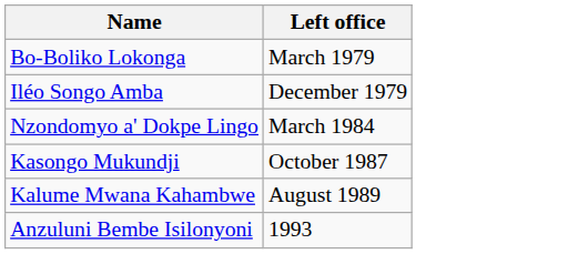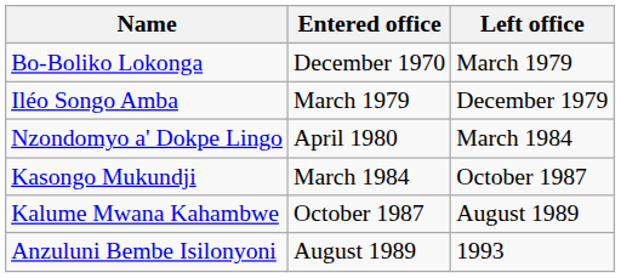 <table class="wikitable">
 <tr>
 <th>Name</th>
+<th>Entered office</th>
 <th>Left office</th>
 </tr>
 <tr>
 <td><a href='#'>Bo-Boliko Lokonga</a></td>
+<td>December 1970</td>
 <td>March 1979</td>
 </tr>
 <tr>
 <td><a href='#'>Iléo Songo Amba</a></td>
+<td>March 1979</td>
 <td>December 1979</td>
 </tr>
 <tr>
 <td><a href='#'>Nzondomyo a' Dokpe Lingo</a></td>
+<td>April 1980</td>
 <td>March 1984</td>
 </tr>
 <tr>
 <td><a href='#'>Kasongo Mukundji</a></td>
+<td>March 1984</td>
 <td>October 1987</td>
 </tr>
 <tr>
 <td><a href='#'>Kalume Mwana Kahambwe</a></td>
+<td>October 1987</td>
 <td>August 1989</td>
 </tr>
 <tr>
 <td><a href='#'>Anzuluni Bembe Isilonyoni</a></td>
+<td>August 1989</td>
 <td>1993</td>
 </tr>
 </table>
